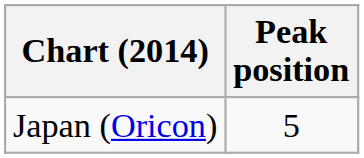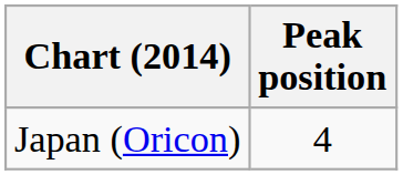 <table class="wikitable sortable plainrowheaders">
 <tr>
 <th scope="col">Chart (2014)</th>
 <th scope="col">Peak<br>position</th>
 </tr>
 <tr>
 <td>Japan (<a href='#'>Oricon</a>)</td>
-<td style="text-align:center;">5</td>
+<td style="text-align:center;">4</td>
 </tr>
 </table>
